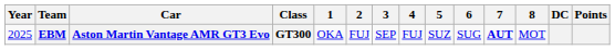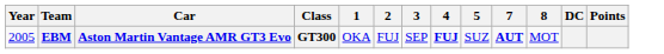 <table class="wikitable" style="text-align:center; font-size:85%">
 <tr>
 <th>Year</th>
 <th>Team</th>
 <th>Car</th>
 <th>Class</th>
 <th>1</th>
 <th>2</th>
 <th>3</th>
 <th>4</th>
 <th>5</th>
-<th>6</th>
 <th>7</th>
 <th>8</th>
 <th>DC</th>
 <th>Points</th>
 </tr>
 <tr>
-<td><a href='#'>2025</a></td>
+<td><a href='#'>2005</a></td>
 <th><a href='#'>EBM</a></th>
 <th><a href='#'>Aston Martin Vantage AMR GT3 Evo</a></th>
 <th>GT300</th>
 <td><a href='#'>OKA</a></td>
 <td><a href='#'>FUJ</a></td>
 <td><a href='#'>SEP</a></td>
-<td><a href='#'>FUJ</a></td>
+<td><strong><a href='#'>FUJ</a></strong></td>
 <td><a href='#'>SUZ</a></td>
-<td><a href='#'>SUG</a></td>
 <td><strong><a href='#'>AUT</a></strong></td>
 <td><a href='#'>MOT</a></td>
 <th></th>
 <th></th>
 </tr>
 </table>
